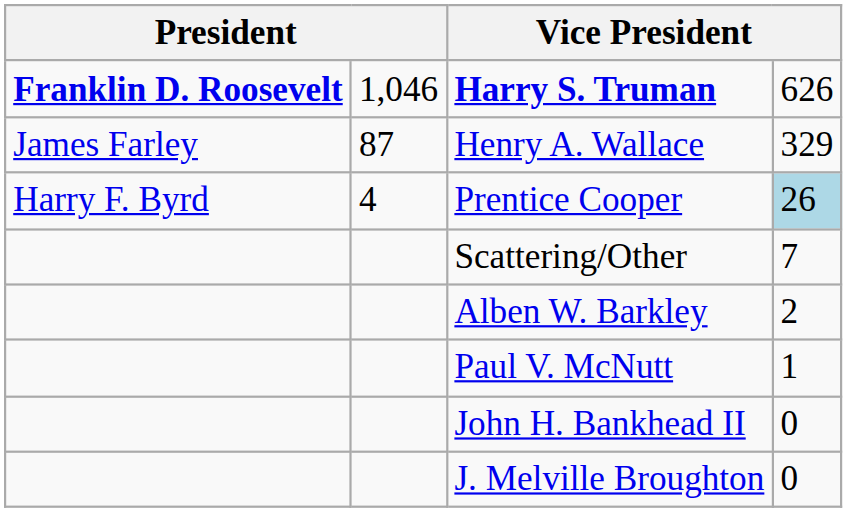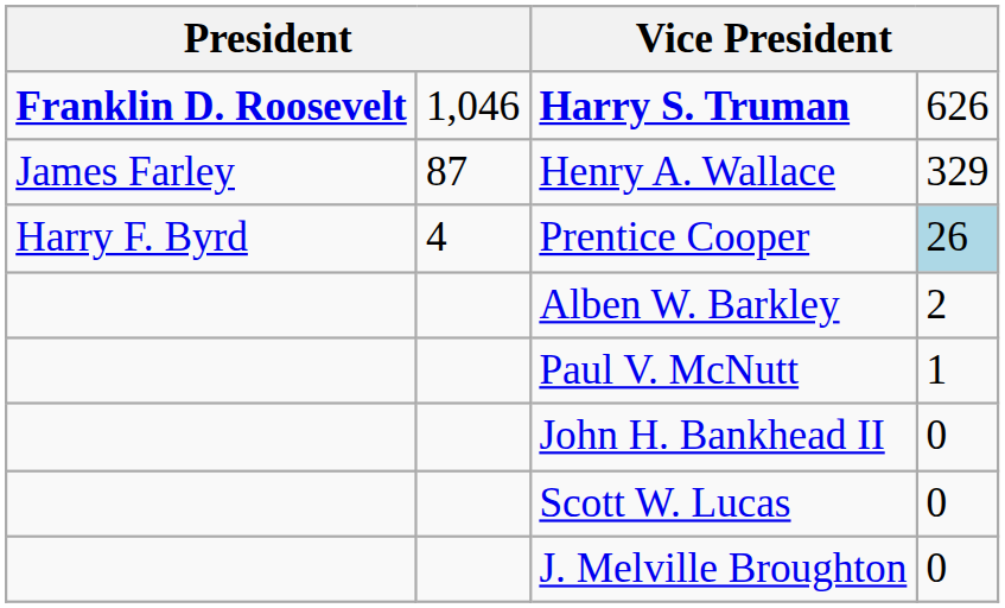 <table class="wikitable">
 <tr>
 <th colspan="2">President</th>
 <th colspan="2">Vice President</th>
 </tr>
 <tr>
 <td> <strong><a href='#'>Franklin D. Roosevelt</a></strong></td>
 <td>1,046</td>
 <td> <strong><a href='#'>Harry S. Truman</a></strong></td>
 <td>626</td>
 </tr>
 <tr>
 <td><a href='#'>James Farley</a></td>
 <td>87</td>
 <td><a href='#'>Henry A. Wallace</a></td>
 <td>329</td>
 </tr>
 <tr>
 <td><a href='#'>Harry F. Byrd</a></td>
 <td>4</td>
 <td><a href='#'>Prentice Cooper</a></td>
 <td style="background: lightblue;">26</td>
 </tr>
 <tr>
 <td></td>
 <td></td>
-<td>Scattering/Other</td>
-<td>7</td>
-</tr>
-<tr>
-<td></td>
-<td></td>
 <td><a href='#'>Alben W. Barkley</a></td>
 <td>2</td>
 </tr>
 <tr>
 <td></td>
 <td></td>
 <td><a href='#'>Paul V. McNutt</a></td>
 <td>1</td>
 </tr>
 <tr>
 <td></td>
 <td></td>
 <td><a href='#'>John H. Bankhead II</a></td>
 <td>0</td>
 </tr>
 <tr>
 <td></td>
 <td></td>
+<td><a href='#'>Scott W. Lucas</a></td>
+<td>0</td>
+</tr>
+<tr>
+<td></td>
+<td></td>
 <td><a href='#'>J. Melville Broughton</a></td>
 <td>0</td>
 </tr>
 </table>
